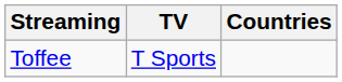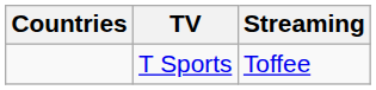 <table class="wikitable">
 <tr>
+<th>Countries</th>
+<th>TV</th>
 <th>Streaming</th>
-<th>TV</th>
-<th>Countries</th>
 </tr>
 <tr>
+<td></td>
+<td><a href='#'>T Sports</a></td>
 <td><a href='#'>Toffee</a></td>
-<td><a href='#'>T Sports</a></td>
-<td></td>
 </tr>
 </table>
